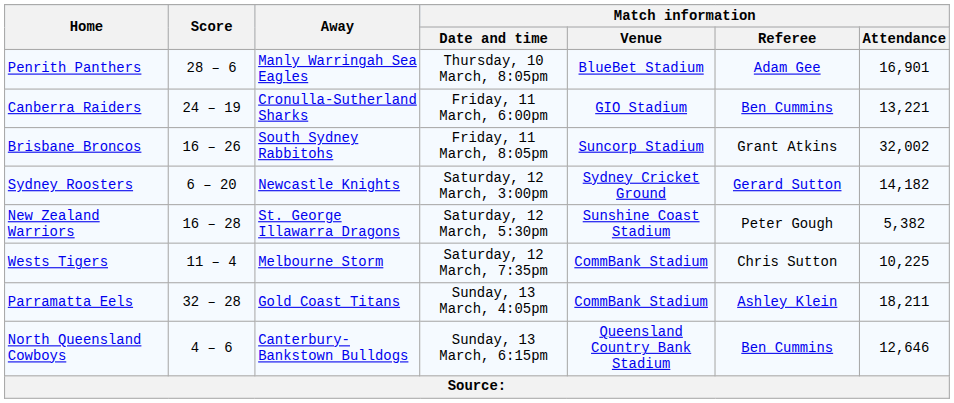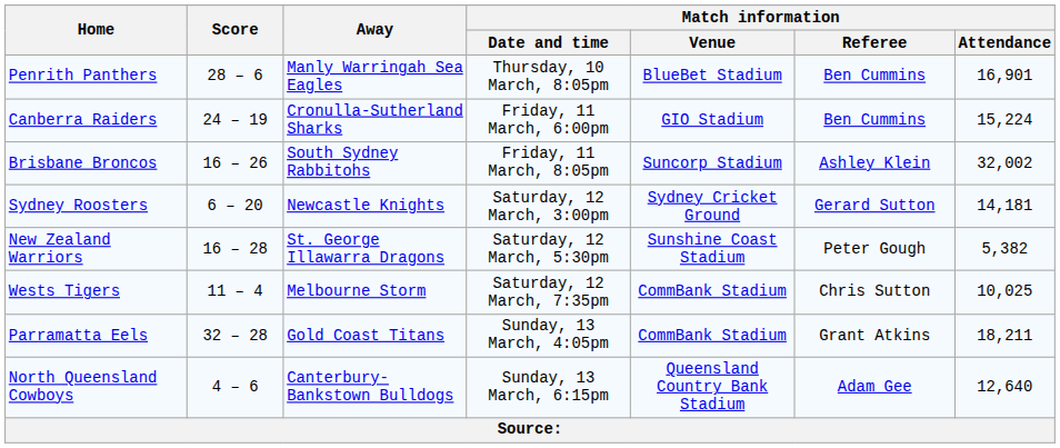 <table class="wikitable" style="border-collapse:collapse; text-align:center; width:100%;">
 <tr style="background:#c1d8ff;">
 </tr>
 <tr style="background:#c1d8ff;">
 <th rowspan="2" style="width:19%;">Home</th>
 <th rowspan="2" style="width:10%;">Score</th>
 <th rowspan="2" style="width:19%;">Away</th>
 <th colspan="6">Match information</th>
 </tr>
 <tr style="background:#efefef;">
 <th width=17%>Date and time</th>
 <th width=17%>Venue</th>
 <th width=17%>Referee</th>
 <th width=5%>Attendance</th>
 </tr>
 <tr style="text-align:center; background:#f5faff;">
 <td align="left"> <a href='#'>Penrith Panthers</a></td>
 <td>28 – 6</td>
 <td align="left"> <a href='#'>Manly Warringah Sea Eagles</a></td>
 <td>Thursday, 10 March, 8:05pm</td>
 <td><a href='#'>BlueBet Stadium</a></td>
-<td><a href='#'>Adam Gee</a></td>
+<td><a href='#'>Ben Cummins</a></td>
 <td>16,901</td>
 </tr>
 <tr style="text-align:center; background:#f5faff;">
 <td align="left"> <a href='#'>Canberra Raiders</a></td>
 <td>24 – 19</td>
 <td align="left"> <a href='#'>Cronulla-Sutherland Sharks</a></td>
 <td>Friday, 11 March, 6:00pm</td>
 <td><a href='#'>GIO Stadium</a></td>
 <td><a href='#'>Ben Cummins</a></td>
-<td>13,221</td>
+<td>15,224</td>
 </tr>
 <tr style="text-align:center; background:#f5faff;">
 <td align="left"> <a href='#'>Brisbane Broncos</a></td>
 <td>16 – 26</td>
 <td align="left"> <a href='#'>South Sydney Rabbitohs</a></td>
 <td>Friday, 11 March, 8:05pm</td>
 <td><a href='#'>Suncorp Stadium</a></td>
-<td>Grant Atkins</td>
+<td><a href='#'>Ashley Klein</a></td>
 <td>32,002</td>
 </tr>
 <tr style="text-align:center; background:#f5faff;">
 <td align="left"> <a href='#'>Sydney Roosters</a></td>
 <td>6 – 20</td>
 <td align="left"> <a href='#'>Newcastle Knights</a></td>
 <td>Saturday, 12 March, 3:00pm</td>
 <td><a href='#'>Sydney Cricket Ground</a></td>
 <td><a href='#'>Gerard Sutton</a></td>
-<td>14,182</td>
+<td>14,181</td>
 </tr>
 <tr style="text-align:center; background:#f5faff;">
 <td align="left"> <a href='#'>New Zealand Warriors</a></td>
 <td>16 – 28</td>
 <td align="left"> <a href='#'>St. George Illawarra Dragons</a></td>
 <td>Saturday, 12 March, 5:30pm</td>
 <td><a href='#'>Sunshine Coast Stadium</a></td>
 <td>Peter Gough</td>
 <td>5,382</td>
 </tr>
 <tr style="text-align:center; background:#f5faff;">
 <td align="left"> <a href='#'>Wests Tigers</a></td>
 <td>11 – 4</td>
 <td align="left"> <a href='#'>Melbourne Storm</a></td>
 <td>Saturday, 12 March, 7:35pm</td>
 <td><a href='#'>CommBank Stadium</a></td>
 <td>Chris Sutton</td>
-<td>10,225</td>
+<td>10,025</td>
 </tr>
 <tr style="text-align:center; background:#f5faff;">
 <td align="left"> <a href='#'>Parramatta Eels</a></td>
 <td>32 – 28</td>
 <td align="left"> <a href='#'>Gold Coast Titans</a></td>
 <td>Sunday, 13 March, 4:05pm</td>
 <td><a href='#'>CommBank Stadium</a></td>
-<td><a href='#'>Ashley Klein</a></td>
+<td>Grant Atkins</td>
 <td>18,211</td>
 </tr>
 <tr style="text-align:center; background:#f5faff;">
 <td align="left"> <a href='#'>North Queensland Cowboys</a></td>
 <td>4 – 6</td>
 <td align="left"> <a href='#'>Canterbury-Bankstown Bulldogs</a></td>
 <td>Sunday, 13 March, 6:15pm</td>
 <td><a href='#'>Queensland Country Bank Stadium</a></td>
-<td><a href='#'>Ben Cummins</a></td>
-<td>12,646</td>
+<td><a href='#'>Adam Gee</a></td>
+<td>12,640</td>
 </tr>
 <tr>
 <th colspan="7">Source:</th>
 </tr>
 </table>
